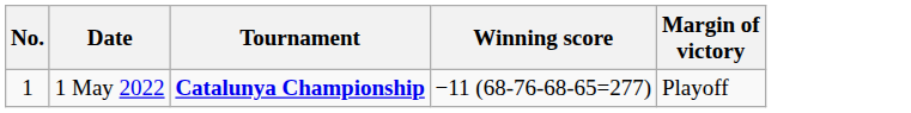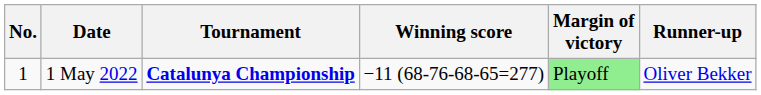 <table class="wikitable" style="font-size:95%;">
 <tr>
 <th>No.</th>
 <th>Date</th>
 <th>Tournament</th>
 <th>Winning score</th>
 <th>Margin of<br>victory</th>
+<th>Runner-up</th>
 </tr>
 <tr>
 <td align=center>1</td>
 <td align=right>1 May <a href='#'>2022</a></td>
 <td><strong><a href='#'>Catalunya Championship</a></strong></td>
 <td>−11 (68-76-68-65=277)</td>
-<td>Playoff</td>
+<td style="background: lightgreen;">Playoff</td>
+<td> <a href='#'>Oliver Bekker</a></td>
 </tr>
 </table>
